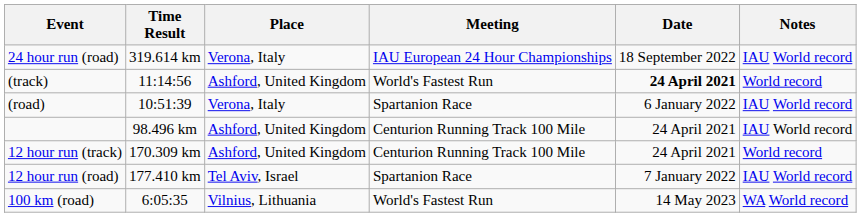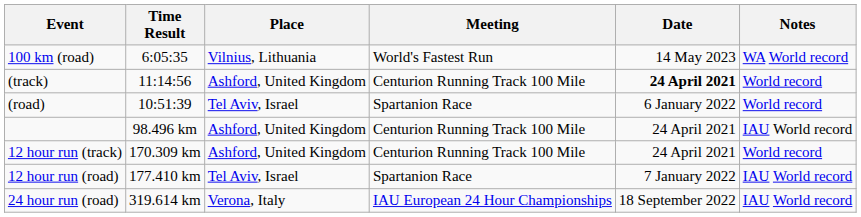 <table class="wikitable">
 <tr>
 <th>Event</th>
 <th>Time<br>Result</th>
 <th>Place</th>
 <th>Meeting</th>
 <th>Date</th>
 <th>Notes</th>
 </tr>
 <tr>
-<td><a href='#'>24 hour run</a> (road)</td>
-<td align=center>319.614 km</td>
-<td><a href='#'>Verona</a>, Italy</td>
-<td><a href='#'>IAU European 24 Hour Championships</a></td>
-<td align=right>18 September 2022</td>
-<td><a href='#'>IAU</a> <a href='#'>World record</a></td>
+<td><a href='#'>100 km</a> (road)</td>
+<td align=center>6:05:35</td>
+<td><a href='#'>Vilnius</a>, Lithuania</td>
+<td>World's Fastest Run</td>
+<td align=right>14 May 2023</td>
+<td><a href='#'>WA</a> <a href='#'>World record</a></td>
 </tr>
 <tr>
 <td> (track)</td>
 <td align=center>11:14:56</td>
 <td><a href='#'>Ashford</a>, United Kingdom</td>
-<td>World's Fastest Run</td>
+<td>Centurion Running Track 100 Mile</td>
 <td align=right><strong>24 April 2021</strong></td>
 <td><a href='#'>World record</a></td>
 </tr>
 <tr>
 <td> (road)</td>
 <td align=center>10:51:39</td>
-<td><a href='#'>Verona</a>, Italy</td>
+<td><a href='#'>Tel Aviv</a>, Israel</td>
 <td>Spartanion Race</td>
 <td align=right>6 January 2022</td>
-<td><a href='#'>IAU</a> <a href='#'>World record</a><br></td>
+<td><a href='#'>World record</a></td>
 </tr>
 <tr>
 <td></td>
 <td align=center>98.496 km</td>
 <td><a href='#'>Ashford</a>, United Kingdom</td>
 <td>Centurion Running Track 100 Mile</td>
 <td align=right>24 April 2021</td>
 <td><a href='#'>IAU</a> World record</td>
 </tr>
 <tr>
 <td><a href='#'>12 hour run</a> (track)</td>
 <td align=center>170.309 km</td>
 <td><a href='#'>Ashford</a>, United Kingdom</td>
 <td>Centurion Running Track 100 Mile</td>
 <td align=right>24 April 2021</td>
 <td><a href='#'>World record</a></td>
 </tr>
 <tr>
 <td><a href='#'>12 hour run</a> (road)</td>
 <td align=center>177.410 km</td>
 <td><a href='#'>Tel Aviv</a>, Israel</td>
 <td>Spartanion Race</td>
 <td align=right>7 January 2022</td>
 <td><a href='#'>IAU</a> <a href='#'>World record</a><br></td>
 </tr>
 <tr>
-<td><a href='#'>100 km</a> (road)</td>
-<td align=center>6:05:35</td>
-<td><a href='#'>Vilnius</a>, Lithuania</td>
-<td>World's Fastest Run</td>
-<td align=right>14 May 2023</td>
-<td><a href='#'>WA</a> <a href='#'>World record</a></td>
+<td><a href='#'>24 hour run</a> (road)</td>
+<td align=center>319.614 km</td>
+<td><a href='#'>Verona</a>, Italy</td>
+<td><a href='#'>IAU European 24 Hour Championships</a></td>
+<td align=right>18 September 2022</td>
+<td><a href='#'>IAU</a> <a href='#'>World record</a></td>
 </tr>
 </table>
